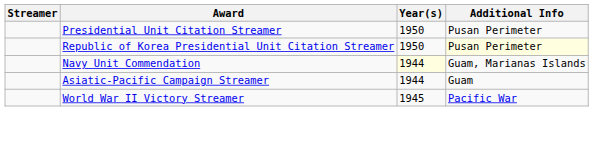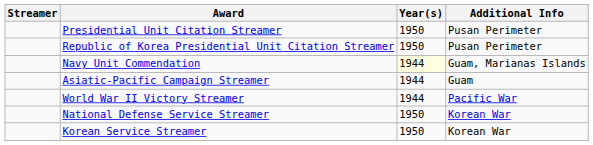 <table class="wikitable" style="margin:auto;">
 <tr>
 <th>Streamer</th>
 <th>Award</th>
 <th>Year(s)</th>
 <th>Additional Info</th>
 </tr>
 <tr>
 <td></td>
 <td><a href='#'>Presidential Unit Citation Streamer</a></td>
 <td>1950</td>
 <td>Pusan Perimeter</td>
 </tr>
 <tr>
 <td></td>
 <td><a href='#'>Republic of Korea Presidential Unit Citation Streamer</a></td>
 <td>1950</td>
-<td style="background: lightyellow;">Pusan Perimeter</td>
+<td>Pusan Perimeter</td>
 </tr>
 <tr>
 <td></td>
 <td><a href='#'>Navy Unit Commendation</a></td>
 <td style="background: lightyellow;">1944</td>
 <td>Guam, Marianas Islands</td>
 </tr>
 <tr>
 <td></td>
 <td><a href='#'>Asiatic-Pacific Campaign Streamer</a></td>
 <td>1944</td>
 <td>Guam</td>
 </tr>
 <tr>
 <td></td>
 <td><a href='#'>World War II Victory Streamer</a></td>
-<td>1945</td>
+<td>1944</td>
 <td><a href='#'>Pacific War</a></td>
 </tr>
+<tr>
+<td></td>
+<td><a href='#'>National Defense Service Streamer</a></td>
+<td>1950</td>
+<td><a href='#'>Korean War</a></td>
+</tr>
+<tr>
+<td></td>
+<td><a href='#'>Korean Service Streamer</a></td>
+<td>1950</td>
+<td>Korean War</td>
+</tr>
 </table>
